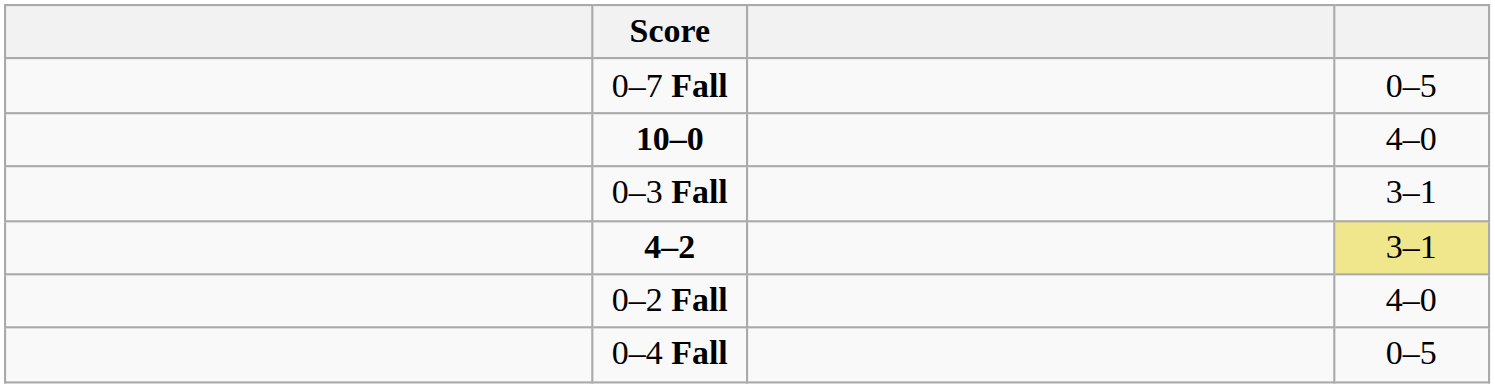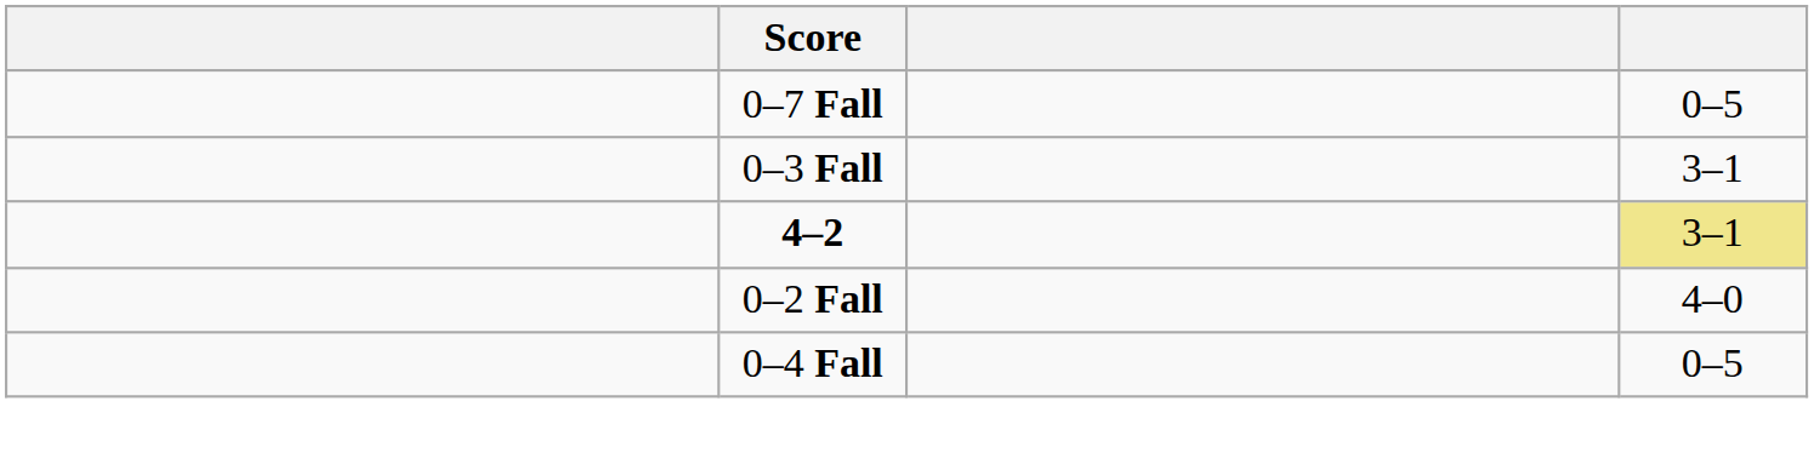 <table class="wikitable" style="text-align: center; ">
 <tr>
 <th align="right" width="270"></th>
 <th width="65">Score</th>
 <th align="left" width="270"></th>
 <th width="65"></th>
 </tr>
 <tr>
 <td align="left"></td>
 <td>0–7 <strong>Fall</strong></td>
 <td align="left"><strong></strong></td>
 <td>0–5 <strong></strong></td>
-</tr>
-<tr>
-<td align="left"><strong></strong></td>
-<td><strong>10–0</strong></td>
-<td align="left"></td>
-<td>4–0 <strong></strong></td>
 </tr>
 <tr>
 <td align="left"></td>
 <td>0–3 <strong>Fall</strong></td>
 <td align="left"><strong></strong></td>
 <td>3–1 <strong></strong></td>
 </tr>
 <tr>
 <td align="left"><strong></strong></td>
 <td><strong>4–2</strong></td>
 <td align="left"></td>
 <td style="background: khaki;">3–1 <strong></strong></td>
 </tr>
 <tr>
 <td align="left"></td>
 <td>0–2 <strong>Fall</strong></td>
 <td align="left"><strong></strong></td>
 <td>4–0 <strong></strong></td>
 </tr>
 <tr>
 <td align="left"></td>
 <td>0–4 <strong>Fall</strong></td>
 <td align="left"><strong></strong></td>
 <td>0–5 <strong></strong></td>
 </tr>
 </table>
